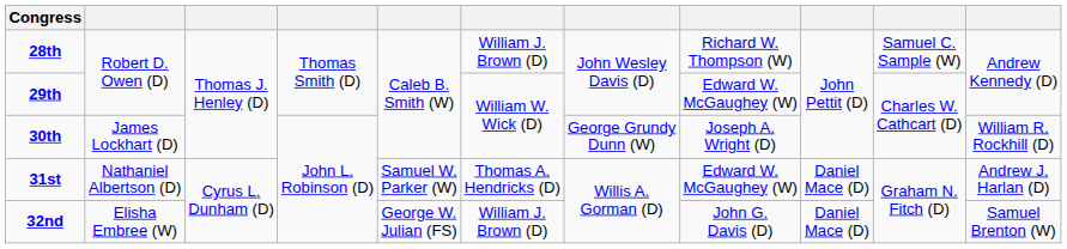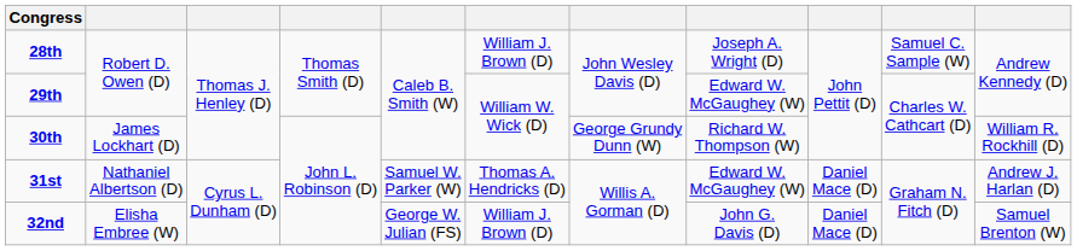 <table class="wikitable" style="text-align:center;">
 <tr>
 <th>Congress</th>
 <th></th>
 <th></th>
 <th></th>
 <th></th>
 <th></th>
 <th></th>
 <th></th>
 <th></th>
 <th></th>
 <th></th>
 </tr>
 <tr style="height:2em">
 <td><strong><a href='#'>28th</a></strong><br></td>
 <td rowspan=2 ><a href='#'>Robert D.<br>Owen</a> (D)</td>
 <td rowspan=3 ><a href='#'>Thomas J.<br>Henley</a> (D)</td>
 <td rowspan=2 ><a href='#'>Thomas<br>Smith</a> (D)</td>
 <td rowspan=3 ><a href='#'>Caleb B.<br>Smith</a> (W)</td>
 <td><a href='#'>William J.<br>Brown</a> (D)</td>
 <td rowspan=2 ><a href='#'>John Wesley<br>Davis</a> (D)</td>
-<td><a href='#'>Richard W.<br>Thompson</a> (W)</td>
+<td><a href='#'>Joseph A.<br>Wright</a> (D)</td>
 <td rowspan=3 ><a href='#'>John<br>Pettit</a> (D)</td>
 <td><a href='#'>Samuel C.<br>Sample</a> (W)</td>
 <td rowspan=2 ><a href='#'>Andrew<br>Kennedy</a> (D)</td>
 </tr>
 <tr style="height:2em">
 <td><strong><a href='#'>29th</a></strong><br></td>
 <td rowspan=2 ><a href='#'>William W.<br>Wick</a> (D)</td>
 <td><a href='#'>Edward W.<br>McGaughey</a> (W)</td>
 <td rowspan=2 ><a href='#'>Charles W.<br>Cathcart</a> (D)</td>
 </tr>
 <tr style="height:2em">
 <td><strong><a href='#'>30th</a></strong><br></td>
 <td><a href='#'>James<br>Lockhart</a> (D)</td>
 <td rowspan=3 ><a href='#'>John L.<br>Robinson</a> (D)</td>
 <td><a href='#'>George Grundy<br>Dunn</a> (W)</td>
-<td><a href='#'>Joseph A.<br>Wright</a> (D)</td>
+<td><a href='#'>Richard W.<br>Thompson</a> (W)</td>
 <td><a href='#'>William R.<br>Rockhill</a> (D)</td>
 </tr>
 <tr style="height:2em">
 <td><strong><a href='#'>31st</a></strong><br></td>
 <td><a href='#'>Nathaniel<br>Albertson</a> (D)</td>
 <td rowspan=2 ><a href='#'>Cyrus L.<br>Dunham</a> (D)</td>
 <td><a href='#'>Samuel W.<br>Parker</a> (W)</td>
 <td><a href='#'>Thomas A.<br>Hendricks</a> (D)</td>
 <td rowspan=2 ><a href='#'>Willis A.<br>Gorman</a> (D)</td>
 <td><a href='#'>Edward W.<br>McGaughey</a> (W)</td>
 <td><a href='#'>Daniel<br>Mace</a> (D)</td>
 <td rowspan=2 ><a href='#'>Graham N.<br>Fitch</a> (D)</td>
 <td><a href='#'>Andrew J.<br>Harlan</a> (D)</td>
 </tr>
 <tr style="height:2em">
 <td><strong><a href='#'>32nd</a></strong><br></td>
 <td><a href='#'>Elisha<br>Embree</a> (W)</td>
 <td><a href='#'>George W.<br>Julian</a> (FS)</td>
 <td><a href='#'>William J.<br>Brown</a> (D)</td>
 <td><a href='#'>John G.<br>Davis</a> (D)</td>
 <td><a href='#'>Daniel<br>Mace</a> (D)</td>
 <td><a href='#'>Samuel<br>Brenton</a> (W)</td>
 </tr>
 </table>
